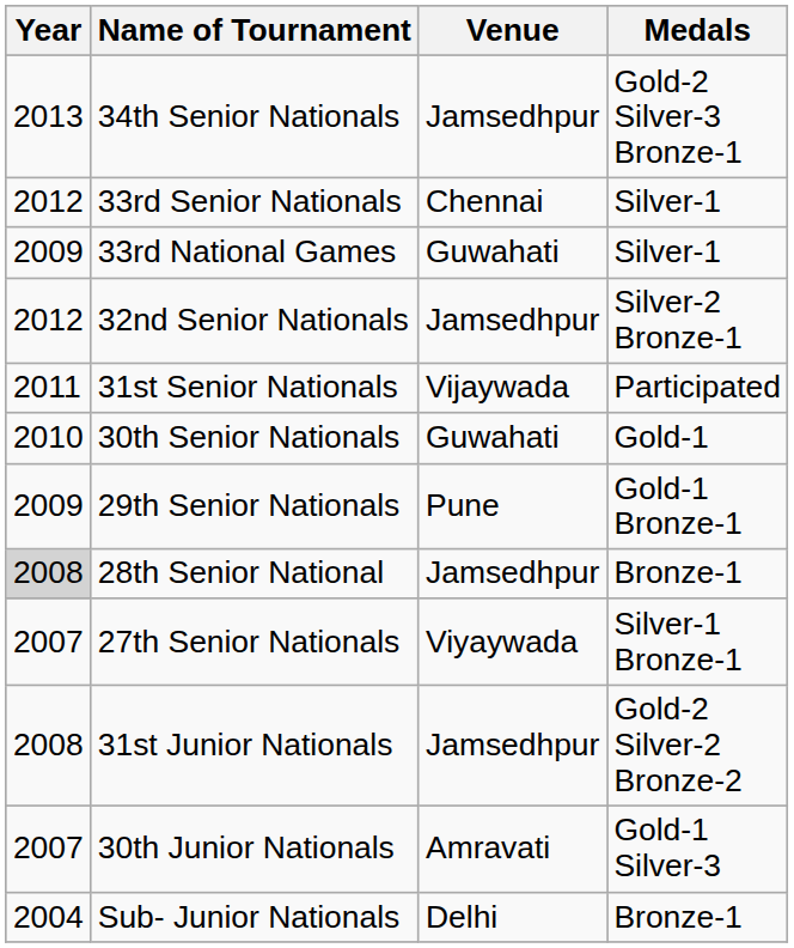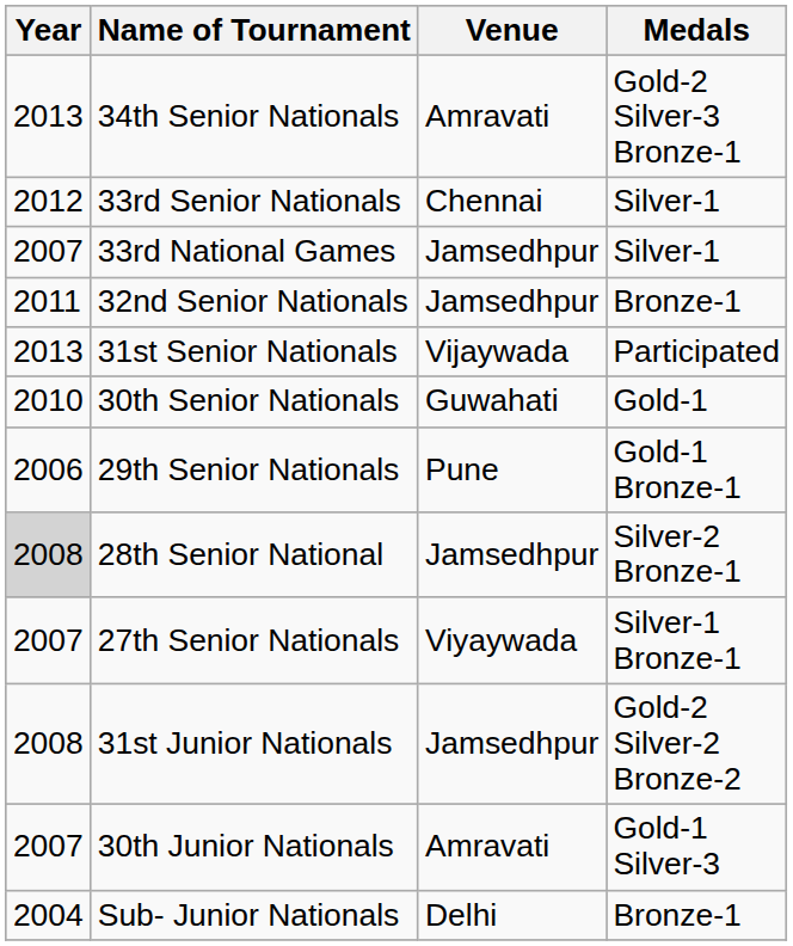 <table class="wikitable">
 <tr>
 <th>Year</th>
 <th>Name of Tournament</th>
 <th>Venue</th>
 <th>Medals</th>
 </tr>
 <tr>
 <td>2013</td>
 <td>34th Senior Nationals</td>
-<td>Jamsedhpur</td>
+<td>Amravati</td>
 <td>Gold-2<br>Silver-3<br>Bronze-1</td>
 </tr>
 <tr>
 <td>2012</td>
 <td>33rd Senior Nationals</td>
 <td>Chennai</td>
 <td>Silver-1</td>
 </tr>
 <tr>
-<td>2009</td>
+<td>2007</td>
 <td>33rd National Games</td>
-<td>Guwahati</td>
+<td>Jamsedhpur</td>
 <td>Silver-1</td>
 </tr>
 <tr>
-<td>2012</td>
+<td>2011</td>
 <td>32nd   Senior Nationals</td>
 <td>Jamsedhpur</td>
-<td>Silver-2<br>Bronze-1</td>
+<td>Bronze-1</td>
 </tr>
 <tr>
-<td>2011</td>
+<td>2013</td>
 <td>31st Senior Nationals</td>
 <td>Vijaywada</td>
 <td>Participated</td>
 </tr>
 <tr>
 <td>2010</td>
 <td>30th Senior Nationals</td>
 <td>Guwahati</td>
 <td>Gold-1</td>
 </tr>
 <tr>
-<td>2009</td>
+<td>2006</td>
 <td>29th Senior Nationals</td>
 <td>Pune</td>
 <td>Gold-1<br>Bronze-1</td>
 </tr>
 <tr>
 <td style="background: lightgrey;">2008</td>
 <td>28th Senior National</td>
 <td>Jamsedhpur</td>
-<td>Bronze-1</td>
+<td>Silver-2<br>Bronze-1</td>
 </tr>
 <tr>
 <td>2007</td>
 <td>27th Senior Nationals</td>
 <td>Viyaywada</td>
 <td>Silver-1<br>Bronze-1</td>
 </tr>
 <tr>
 <td>2008</td>
 <td>31st Junior Nationals</td>
 <td>Jamsedhpur</td>
 <td>Gold-2<br>Silver-2<br>Bronze-2</td>
 </tr>
 <tr>
 <td>2007</td>
 <td>30th Junior Nationals</td>
 <td>Amravati</td>
 <td>Gold-1<br>Silver-3</td>
 </tr>
 <tr>
 <td>2004</td>
 <td>Sub- Junior Nationals</td>
 <td>Delhi</td>
 <td>Bronze-1</td>
 </tr>
 </table>
